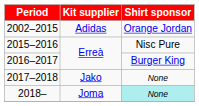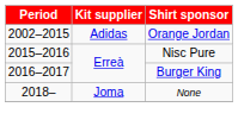 <table class="wikitable" style="text-align:center">
 <tr>
 <th style="color:#FFFFFF; background:red;">Period</th>
 <th style="color:#FFFFFF; background:red;">Kit supplier</th>
 <th style="color:#FFFFFF; background:red;">Shirt sponsor</th>
 </tr>
 <tr>
 <td>2002–2015</td>
 <td><a href='#'>Adidas</a></td>
 <td><a href='#'>Orange Jordan</a></td>
 </tr>
 <tr>
 <td>2015–2016</td>
 <td rowspan="2"><a href='#'>Erreà</a></td>
 <td>Nisc Pure</td>
 </tr>
 <tr>
 <td>2016–2017</td>
 <td><a href='#'>Burger King</a></td>
 </tr>
 <tr>
-<td>2017–2018</td>
-<td><a href='#'>Jako</a></td>
-<td><small><em>None</em></small></td>
-</tr>
-<tr>
 <td>2018–</td>
 <td><a href='#'>Joma</a></td>
-<td style="background: paleturquoise;"><small><em>None</em></small></td>
+<td><small><em>None</em></small></td>
 </tr>
 <tr>
 </tr>
 </table>
